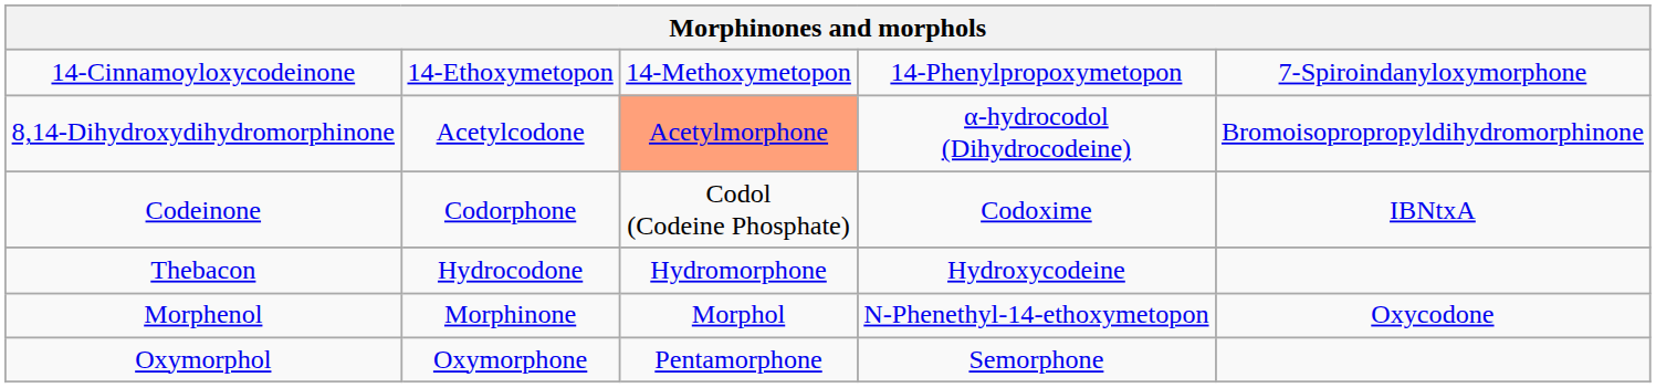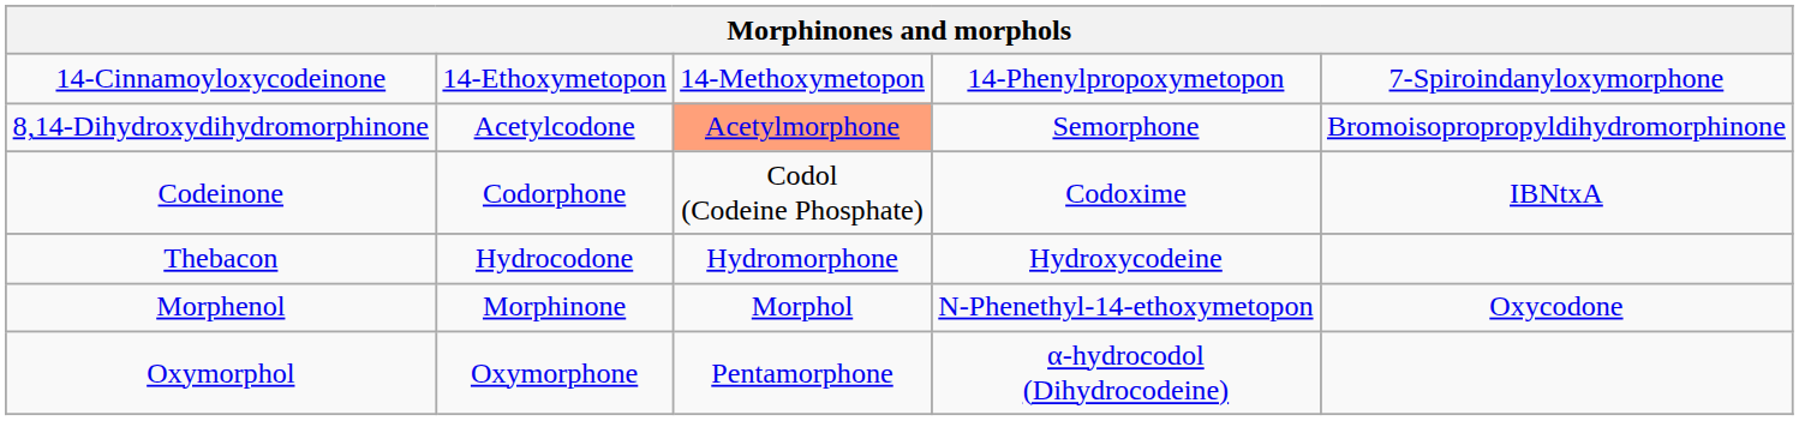 <table class="wikitable" style="font-size:smaller; text-align:center">
 <tr>
 <th colspan="5">Morphinones and morphols</th>
 </tr>
 <tr>
 <td> <a href='#'>14-Cinnamoyloxycodeinone</a></td>
 <td> <a href='#'>14-Ethoxymetopon</a></td>
 <td> <a href='#'>14-Methoxymetopon</a></td>
 <td> <a href='#'>14-Phenylpropoxymetopon</a></td>
 <td> <a href='#'>7-Spiroindanyloxymorphone</a></td>
 </tr>
 <tr>
 <td> <a href='#'>8,14-Dihydroxydihydromorphinone</a></td>
 <td> <a href='#'>Acetylcodone</a></td>
 <td style="background: lightsalmon;"> <a href='#'>Acetylmorphone</a></td>
-<td> <a href='#'>α-hydrocodol<br>(Dihydrocodeine)</a></td>
+<td> <a href='#'>Semorphone</a></td>
 <td> <a href='#'>Bromoisopropropyldihydromorphinone</a></td>
 </tr>
 <tr>
 <td> <a href='#'>Codeinone</a></td>
 <td> <a href='#'>Codorphone</a></td>
 <td> Codol<br>(Codeine Phosphate)</td>
 <td> <a href='#'>Codoxime</a></td>
 <td> <a href='#'>IBNtxA</a></td>
 </tr>
 <tr>
 <td> <a href='#'>Thebacon</a></td>
 <td> <a href='#'>Hydrocodone</a></td>
 <td> <a href='#'>Hydromorphone</a></td>
 <td> <a href='#'>Hydroxycodeine</a></td>
 <td></td>
 </tr>
 <tr>
 <td> <a href='#'>Morphenol</a></td>
 <td> <a href='#'>Morphinone</a></td>
 <td> <a href='#'>Morphol</a></td>
 <td> <a href='#'>N-Phenethyl-14-ethoxymetopon</a></td>
 <td> <a href='#'>Oxycodone</a></td>
 </tr>
 <tr>
 <td> <a href='#'>Oxymorphol</a></td>
 <td> <a href='#'>Oxymorphone</a></td>
 <td> <a href='#'>Pentamorphone</a></td>
-<td> <a href='#'>Semorphone</a></td>
+<td> <a href='#'>α-hydrocodol<br>(Dihydrocodeine)</a></td>
 <td></td>
 </tr>
 </table>
